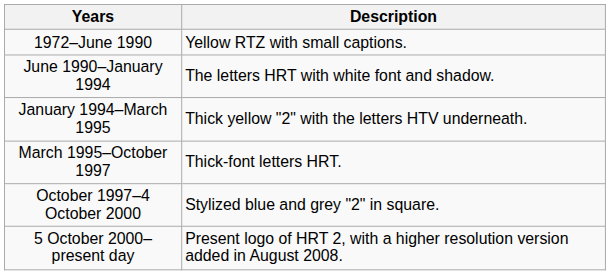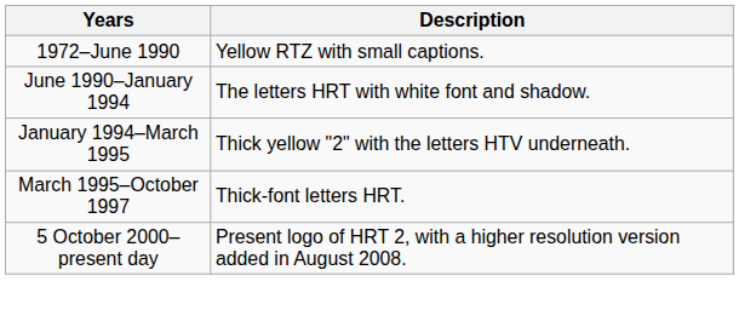 <table class="wikitable">
 <tr>
 <th>Years</th>
 <th>Description</th>
 </tr>
 <tr -->
 <td align="center">1972–June 1990</td>
 <td align="left">Yellow RTZ with small captions.</td>
 </tr>
 <tr -->
 <td align="center">June 1990–January 1994</td>
 <td align="left">The letters HRT with white font and shadow.</td>
 </tr>
 <tr -->
 <td align="center">January 1994–March 1995</td>
 <td align="left">Thick yellow "2" with the letters HTV underneath.</td>
 </tr>
 <tr -->
 <td align="center">March 1995–October 1997</td>
 <td align="left">Thick-font letters HRT.</td>
 </tr>
 <tr -->
-<td align="center">October 1997–4 October 2000</td>
-<td align="left">Stylized blue and grey "2" in square.</td>
-</tr>
-<tr -->
 <td align="center">5 October 2000–present day</td>
 <td align="left">Present logo of HRT 2, with a higher resolution version added in August 2008.</td>
 </tr>
 </table>
